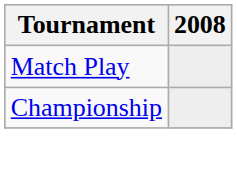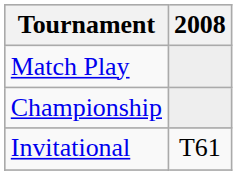 <table class="wikitable" style="text-align:center;">
 <tr>
 <th>Tournament</th>
 <th>2008</th>
 </tr>
 <tr>
 <td align="left"><a href='#'>Match Play</a></td>
 <td style="background:#eeeeee;"></td>
 </tr>
 <tr>
 <td align="left"><a href='#'>Championship</a></td>
 <td style="background:#eeeeee;"></td>
 </tr>
+<tr>
+<td align="left"><a href='#'>Invitational</a></td>
+<td>T61</td>
+</tr>
 </table>
